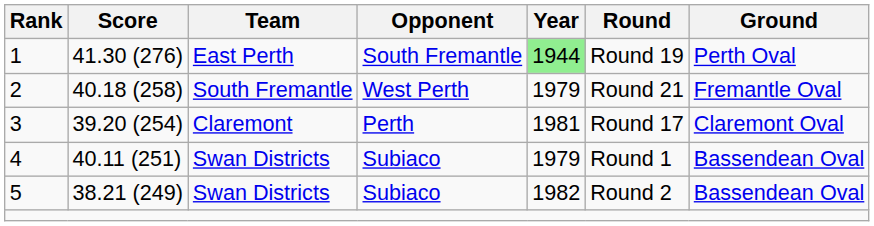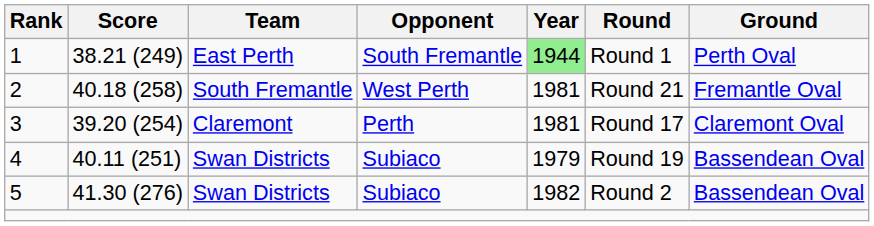 <table class="wikitable">
 <tr>
 <th>Rank</th>
 <th>Score</th>
 <th>Team</th>
 <th>Opponent</th>
 <th>Year</th>
 <th>Round</th>
 <th>Ground</th>
 </tr>
 <tr>
 <td>1</td>
-<td>41.30 (276)</td>
+<td>38.21 (249)</td>
 <td><a href='#'>East Perth</a></td>
 <td><a href='#'>South Fremantle</a></td>
 <td style="background: lightgreen;">1944</td>
-<td>Round 19</td>
+<td>Round 1</td>
 <td><a href='#'>Perth Oval</a></td>
 </tr>
 <tr>
 <td>2</td>
 <td>40.18 (258)</td>
 <td><a href='#'>South Fremantle</a></td>
 <td><a href='#'>West Perth</a></td>
-<td>1979</td>
+<td>1981</td>
 <td>Round 21</td>
 <td><a href='#'>Fremantle Oval</a></td>
 </tr>
 <tr>
 <td>3</td>
 <td>39.20 (254)</td>
 <td><a href='#'>Claremont</a></td>
 <td><a href='#'>Perth</a></td>
 <td>1981</td>
 <td>Round 17</td>
 <td><a href='#'>Claremont Oval</a></td>
 </tr>
 <tr>
 <td>4</td>
 <td>40.11 (251)</td>
 <td><a href='#'>Swan Districts</a></td>
 <td><a href='#'>Subiaco</a></td>
 <td>1979</td>
-<td>Round 1</td>
+<td>Round 19</td>
 <td><a href='#'>Bassendean Oval</a></td>
 </tr>
 <tr>
 <td>5</td>
-<td>38.21 (249)</td>
+<td>41.30 (276)</td>
 <td><a href='#'>Swan Districts</a></td>
 <td><a href='#'>Subiaco</a></td>
 <td>1982</td>
 <td>Round 2</td>
 <td><a href='#'>Bassendean Oval</a></td>
 </tr>
 <tr>
 <td colspan="7"></td>
 </tr>
 </table>
